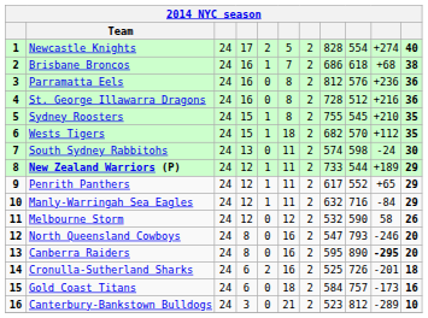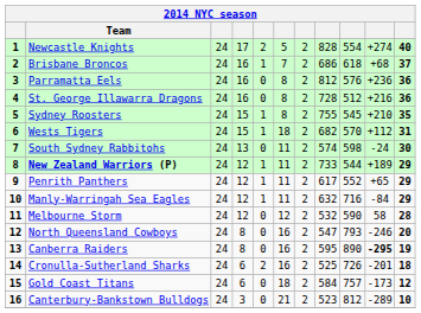 <table class="wikitable" style="text-align:center;">
 <tr>
 <th colspan=11><a href='#'>2014 NYC season</a></th>
 </tr>
 <tr>
 <th width="20"></th>
 <th>Team</th>
 <th width="20"></th>
 <th width="20"></th>
 <th width="20"></th>
 <th width="20"></th>
 <th width="20"></th>
 <th width="25"></th>
 <th width="25"></th>
 <th width="30"></th>
 <th width="20"></th>
 </tr>
 <tr style="background: #ccffcc;">
 <td><strong>1</strong></td>
 <td style="text-align:left;"> <a href='#'>Newcastle Knights</a></td>
 <td>24</td>
 <td>17</td>
 <td>2</td>
 <td>5</td>
 <td>2</td>
 <td>828</td>
 <td>554</td>
 <td>+274</td>
 <td><strong>40</strong></td>
 </tr>
 <tr style="background: #ccffcc;">
 <td><strong>2</strong></td>
 <td style="text-align:left;"> <a href='#'>Brisbane Broncos</a></td>
 <td>24</td>
 <td>16</td>
 <td>1</td>
 <td>7</td>
 <td>2</td>
 <td>686</td>
 <td>618</td>
 <td>+68</td>
-<td><strong>38</strong></td>
+<td><strong>37</strong></td>
 </tr>
 <tr style="background: #ccffcc;">
 <td><strong>3</strong></td>
 <td style="text-align:left;"> <a href='#'>Parramatta Eels</a></td>
 <td>24</td>
 <td>16</td>
 <td>0</td>
 <td>8</td>
 <td>2</td>
 <td>812</td>
 <td>576</td>
 <td>+236</td>
 <td><strong>36</strong></td>
 </tr>
 <tr style="background: #ccffcc;">
 <td><strong>4</strong></td>
 <td style="text-align:left;"> <a href='#'>St. George Illawarra Dragons</a></td>
 <td>24</td>
 <td>16</td>
 <td>0</td>
 <td>8</td>
 <td>2</td>
 <td>728</td>
 <td>512</td>
 <td>+216</td>
 <td><strong>36</strong></td>
 </tr>
 <tr style="background: #ccffcc;">
 <td><strong>5</strong></td>
 <td style="text-align:left;"> <a href='#'>Sydney Roosters</a></td>
 <td>24</td>
 <td>15</td>
 <td>1</td>
 <td>8</td>
 <td>2</td>
 <td>755</td>
 <td>545</td>
 <td>+210</td>
 <td><strong>35</strong></td>
 </tr>
 <tr style="background: #ccffcc;">
 <td><strong>6</strong></td>
 <td style="text-align:left;"> <a href='#'>Wests Tigers</a></td>
 <td>24</td>
 <td>15</td>
 <td>1</td>
 <td>18</td>
 <td>2</td>
 <td>682</td>
 <td>570</td>
 <td>+112</td>
-<td><strong>35</strong></td>
+<td><strong>31</strong></td>
 </tr>
 <tr style="background: #ccffcc;">
 <td><strong>7</strong></td>
 <td style="text-align:left;"> <a href='#'>South Sydney Rabbitohs</a></td>
 <td>24</td>
 <td>13</td>
 <td>0</td>
 <td>11</td>
 <td>2</td>
 <td>574</td>
 <td>598</td>
 <td>-24</td>
 <td><strong>30</strong></td>
 </tr>
 <tr style="background: #ccffcc;">
 <td><strong>8</strong></td>
 <td style="text-align:left;"><strong> <a href='#'>New Zealand Warriors</a> (P)</strong></td>
 <td>24</td>
 <td>12</td>
 <td>1</td>
 <td>11</td>
 <td>2</td>
 <td>733</td>
 <td>544</td>
 <td>+189</td>
 <td><strong>29</strong></td>
 </tr>
 <tr>
 <td><strong>9</strong></td>
 <td style="text-align:left;"> <a href='#'>Penrith Panthers</a></td>
 <td>24</td>
 <td>12</td>
 <td>1</td>
 <td>11</td>
 <td>2</td>
 <td>617</td>
 <td>552</td>
 <td>+65</td>
 <td><strong>29</strong></td>
 </tr>
 <tr>
 <td><strong>10</strong></td>
 <td style="text-align:left;"> <a href='#'>Manly-Warringah Sea Eagles</a></td>
 <td>24</td>
 <td>12</td>
 <td>1</td>
 <td>11</td>
 <td>2</td>
 <td>632</td>
 <td>716</td>
 <td>-84</td>
 <td><strong>29</strong></td>
 </tr>
 <tr>
 <td><strong>11</strong></td>
 <td style="text-align:left;"> <a href='#'>Melbourne Storm</a></td>
 <td>24</td>
 <td>12</td>
 <td>0</td>
 <td>12</td>
 <td>2</td>
 <td>532</td>
 <td>590</td>
 <td>58</td>
-<td><strong>26</strong></td>
+<td><strong>28</strong></td>
 </tr>
 <tr>
 <td><strong>12</strong></td>
 <td style="text-align:left;"> <a href='#'>North Queensland Cowboys</a></td>
 <td>24</td>
 <td>8</td>
 <td>0</td>
 <td>16</td>
 <td>2</td>
 <td>547</td>
 <td>793</td>
 <td>-246</td>
 <td><strong>20</strong></td>
 </tr>
 <tr>
 <td><strong>13</strong></td>
 <td style="text-align:left;"> <a href='#'>Canberra Raiders</a></td>
 <td>24</td>
 <td>8</td>
 <td>0</td>
 <td>16</td>
 <td>2</td>
 <td>595</td>
 <td>890</td>
 <td><strong>-295</strong></td>
-<td><strong>20</strong></td>
+<td><strong>19</strong></td>
 </tr>
 <tr>
 <td><strong>14</strong></td>
 <td style="text-align:left;"> <a href='#'>Cronulla-Sutherland Sharks</a></td>
 <td>24</td>
 <td>6</td>
 <td>2</td>
 <td>16</td>
 <td>2</td>
 <td>525</td>
 <td>726</td>
 <td>-201</td>
 <td><strong>18</strong></td>
 </tr>
 <tr>
 <td><strong>15</strong></td>
 <td style="text-align:left;"> <a href='#'>Gold Coast Titans</a></td>
 <td>24</td>
 <td>6</td>
 <td>0</td>
 <td>18</td>
 <td>2</td>
 <td>584</td>
 <td>757</td>
 <td>-173</td>
-<td><strong>16</strong></td>
+<td><strong>12</strong></td>
 </tr>
 <tr>
 <td><strong>16</strong></td>
 <td style="text-align:left;"> <a href='#'>Canterbury-Bankstown Bulldogs</a></td>
 <td>24</td>
 <td>3</td>
 <td>0</td>
 <td>21</td>
 <td>2</td>
 <td>523</td>
 <td>812</td>
 <td>-289</td>
 <td><strong>10</strong></td>
 </tr>
 <tr>
 </tr>
 </table>
